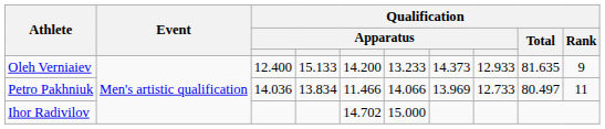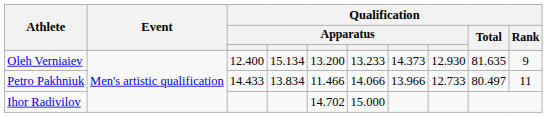 <table class="wikitable" style="font-size:90%">
 <tr>
 <th rowspan=3>Athlete</th>
 <th rowspan=3>Event</th>
 <th colspan =8>Qualification</th>
 </tr>
 <tr style="font-size:95%">
 <th colspan=6>Apparatus</th>
 <th rowspan=2>Total</th>
 <th rowspan=2>Rank</th>
 </tr>
 <tr style="font-size:95%">
 <th></th>
 <th></th>
 <th></th>
 <th></th>
 <th></th>
 <th></th>
 </tr>
 <tr align=center>
 <td align=left><a href='#'>Oleh Verniaiev</a></td>
 <td align=left rowspan=3><a href='#'>Men's artistic qualification</a></td>
 <td>12.400</td>
-<td>15.133 <strong></strong></td>
-<td>14.200</td>
+<td>15.134 <strong></strong></td>
+<td>13.200</td>
 <td>13.233</td>
 <td>14.373 <strong></strong></td>
-<td>12.933</td>
+<td>12.930</td>
 <td>81.635</td>
 <td>9 <strong></strong></td>
 </tr>
 <tr align=center>
 <td align=left><a href='#'>Petro Pakhniuk</a></td>
-<td>14.036 <strong></strong></td>
+<td>14.433 <strong></strong></td>
 <td>13.834</td>
 <td>11.466</td>
 <td>14.066</td>
-<td>13.969</td>
+<td>13.966</td>
 <td>12.733</td>
 <td>80.497</td>
 <td>11 <strong></strong></td>
 </tr>
 <tr align=center>
 <td align=left><a href='#'>Ihor Radivilov</a></td>
 <td></td>
 <td></td>
 <td>14.702 <strong></strong></td>
 <td>15.000 <strong></strong></td>
 <td></td>
 <td></td>
 <td colspan=2></td>
 </tr>
 </table>
